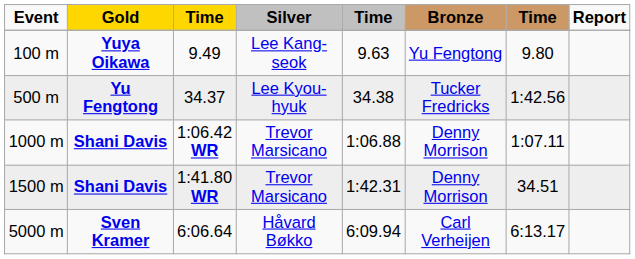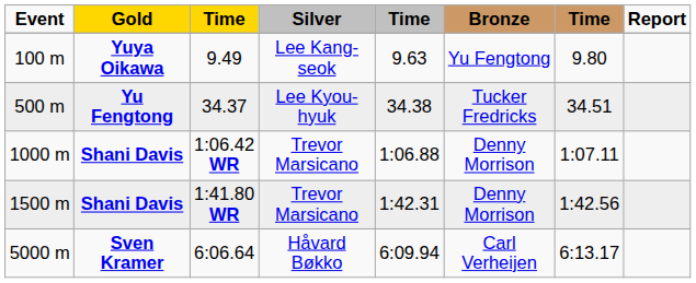 <table class="wikitable">
 <tr>
 <td width="80" align="center"><strong>Event</strong></td>
 <td width="150" bgcolor="gold" align="center"><strong>Gold</strong></td>
 <td width="50" bgcolor="gold" align="center"><strong>Time</strong></td>
 <td width="150" bgcolor="silver" align="center"><strong>Silver</strong></td>
 <td width="50" bgcolor="silver" align="center"><strong>Time</strong></td>
 <td width="150" bgcolor="#CC9966" align="center"><strong>Bronze</strong></td>
 <td width="50" bgcolor="#CC9966" align="center"><strong>Time</strong></td>
 <td width="50" align="center"><strong>Report</strong></td>
 </tr>
 <tr bgcolor="#cccccc">
 </tr>
 <tr>
 <td align="center">100 m</td>
 <td align="center"><strong><a href='#'>Yuya Oikawa</a></strong><br><small></small></td>
 <td align="center">9.49</td>
 <td align="center"><a href='#'>Lee Kang-seok</a><br><small></small></td>
 <td align="center">9.63</td>
 <td align="center"><a href='#'>Yu Fengtong</a><br><small></small></td>
 <td align="center">9.80</td>
 <td align="center"></td>
 </tr>
 <tr bgcolor="#eeeeee">
 <td align="center">500 m</td>
 <td align="center"><strong><a href='#'>Yu Fengtong</a></strong><br><small></small></td>
 <td align="center">34.37</td>
 <td align="center"><a href='#'>Lee Kyou-hyuk</a><br><small></small></td>
 <td align="center">34.38</td>
 <td align="center"><a href='#'>Tucker Fredricks</a><br><small></small></td>
-<td align="center">1:42.56</td>
+<td align="center">34.51</td>
 <td align="center"></td>
 </tr>
 <tr>
 <td align="center">1000 m</td>
 <td align="center"><strong><a href='#'>Shani Davis</a></strong><br><small></small></td>
 <td align="center">1:06.42<br><strong><a href='#'>WR</a></strong></td>
 <td align="center"><a href='#'>Trevor Marsicano</a><br><small></small></td>
 <td align="center">1:06.88</td>
 <td align="center"><a href='#'>Denny Morrison</a><br><small></small></td>
 <td align="center">1:07.11</td>
 <td align="center"></td>
 </tr>
 <tr bgcolor="#eeeeee">
 <td align="center">1500 m</td>
 <td align="center"><strong><a href='#'>Shani Davis</a></strong><br><small></small></td>
 <td align="center">1:41.80 <br><strong><a href='#'>WR</a></strong></td>
 <td align="center"><a href='#'>Trevor Marsicano</a><br><small></small></td>
 <td align="center">1:42.31</td>
 <td align="center"><a href='#'>Denny Morrison</a><br><small></small></td>
-<td align="center">34.51</td>
+<td align="center">1:42.56</td>
 <td align="center"></td>
 </tr>
 <tr>
 <td align="center">5000 m</td>
 <td align="center"><strong><a href='#'>Sven Kramer</a></strong><br><small></small></td>
 <td align="center">6:06.64</td>
 <td align="center"><a href='#'>Håvard Bøkko</a><br><small></small></td>
 <td align="center">6:09.94</td>
 <td align="center"><a href='#'>Carl Verheijen</a><br><small></small></td>
 <td align="center">6:13.17</td>
 <td align="center"></td>
 </tr>
 </table>
